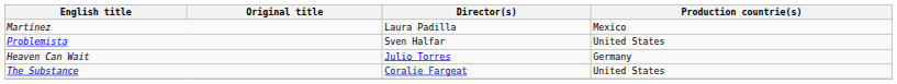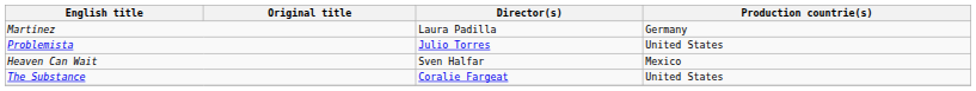 <table class="sortable wikitable" style="width:100%; margin-bottom:4px" cellpadding="5">
 <tr>
 <th scope="col">English title</th>
 <th scope="col">Original title</th>
 <th scope="col">Director(s)</th>
 <th scope="col">Production countrie(s)</th>
 </tr>
 <tr>
 <td colspan="2"><em>Martínez</em></td>
 <td>Laura Padilla</td>
-<td>Mexico</td>
+<td>Germany</td>
 </tr>
 <tr>
 <td colspan="2"><em><a href='#'>Problemista</a></em></td>
-<td>Sven Halfar</td>
+<td><a href='#'>Julio Torres</a></td>
 <td>United States</td>
 </tr>
 <tr>
 <td colspan="2"><em>Heaven Can Wait</em></td>
-<td><a href='#'>Julio Torres</a></td>
-<td>Germany</td>
+<td>Sven Halfar</td>
+<td>Mexico</td>
 </tr>
 <tr>
 <td colspan="2"><em><a href='#'>The Substance</a></em></td>
 <td><a href='#'>Coralie Fargeat</a></td>
 <td>United States</td>
 </tr>
 <tr>
 </tr>
 </table>
